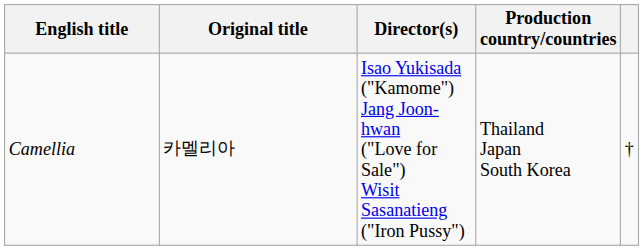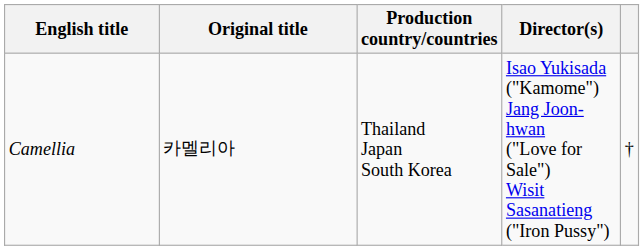 <table class="sortable wikitable" width="90%" cellpadding="5">
 <tr>
 <th width="30%">English title</th>
 <th width="40%">Original title</th>
+<th width="10%">Production country/countries</th>
 <th width="20%">Director(s)</th>
-<th width="10%">Production country/countries</th>
 <th width="3%"></th>
 </tr>
 <tr>
 <td><em>Camellia</em></td>
 <td>카멜리아</td>
+<td>Thailand<br>Japan<br>South Korea</td>
 <td><a href='#'>Isao Yukisada</a><br>("Kamome")<br><a href='#'>Jang Joon-hwan</a><br>("Love for Sale")<br><a href='#'>Wisit Sasanatieng</a><br>("Iron Pussy")</td>
-<td>Thailand<br>Japan<br>South Korea</td>
 <td>†</td>
 </tr>
 </table>
